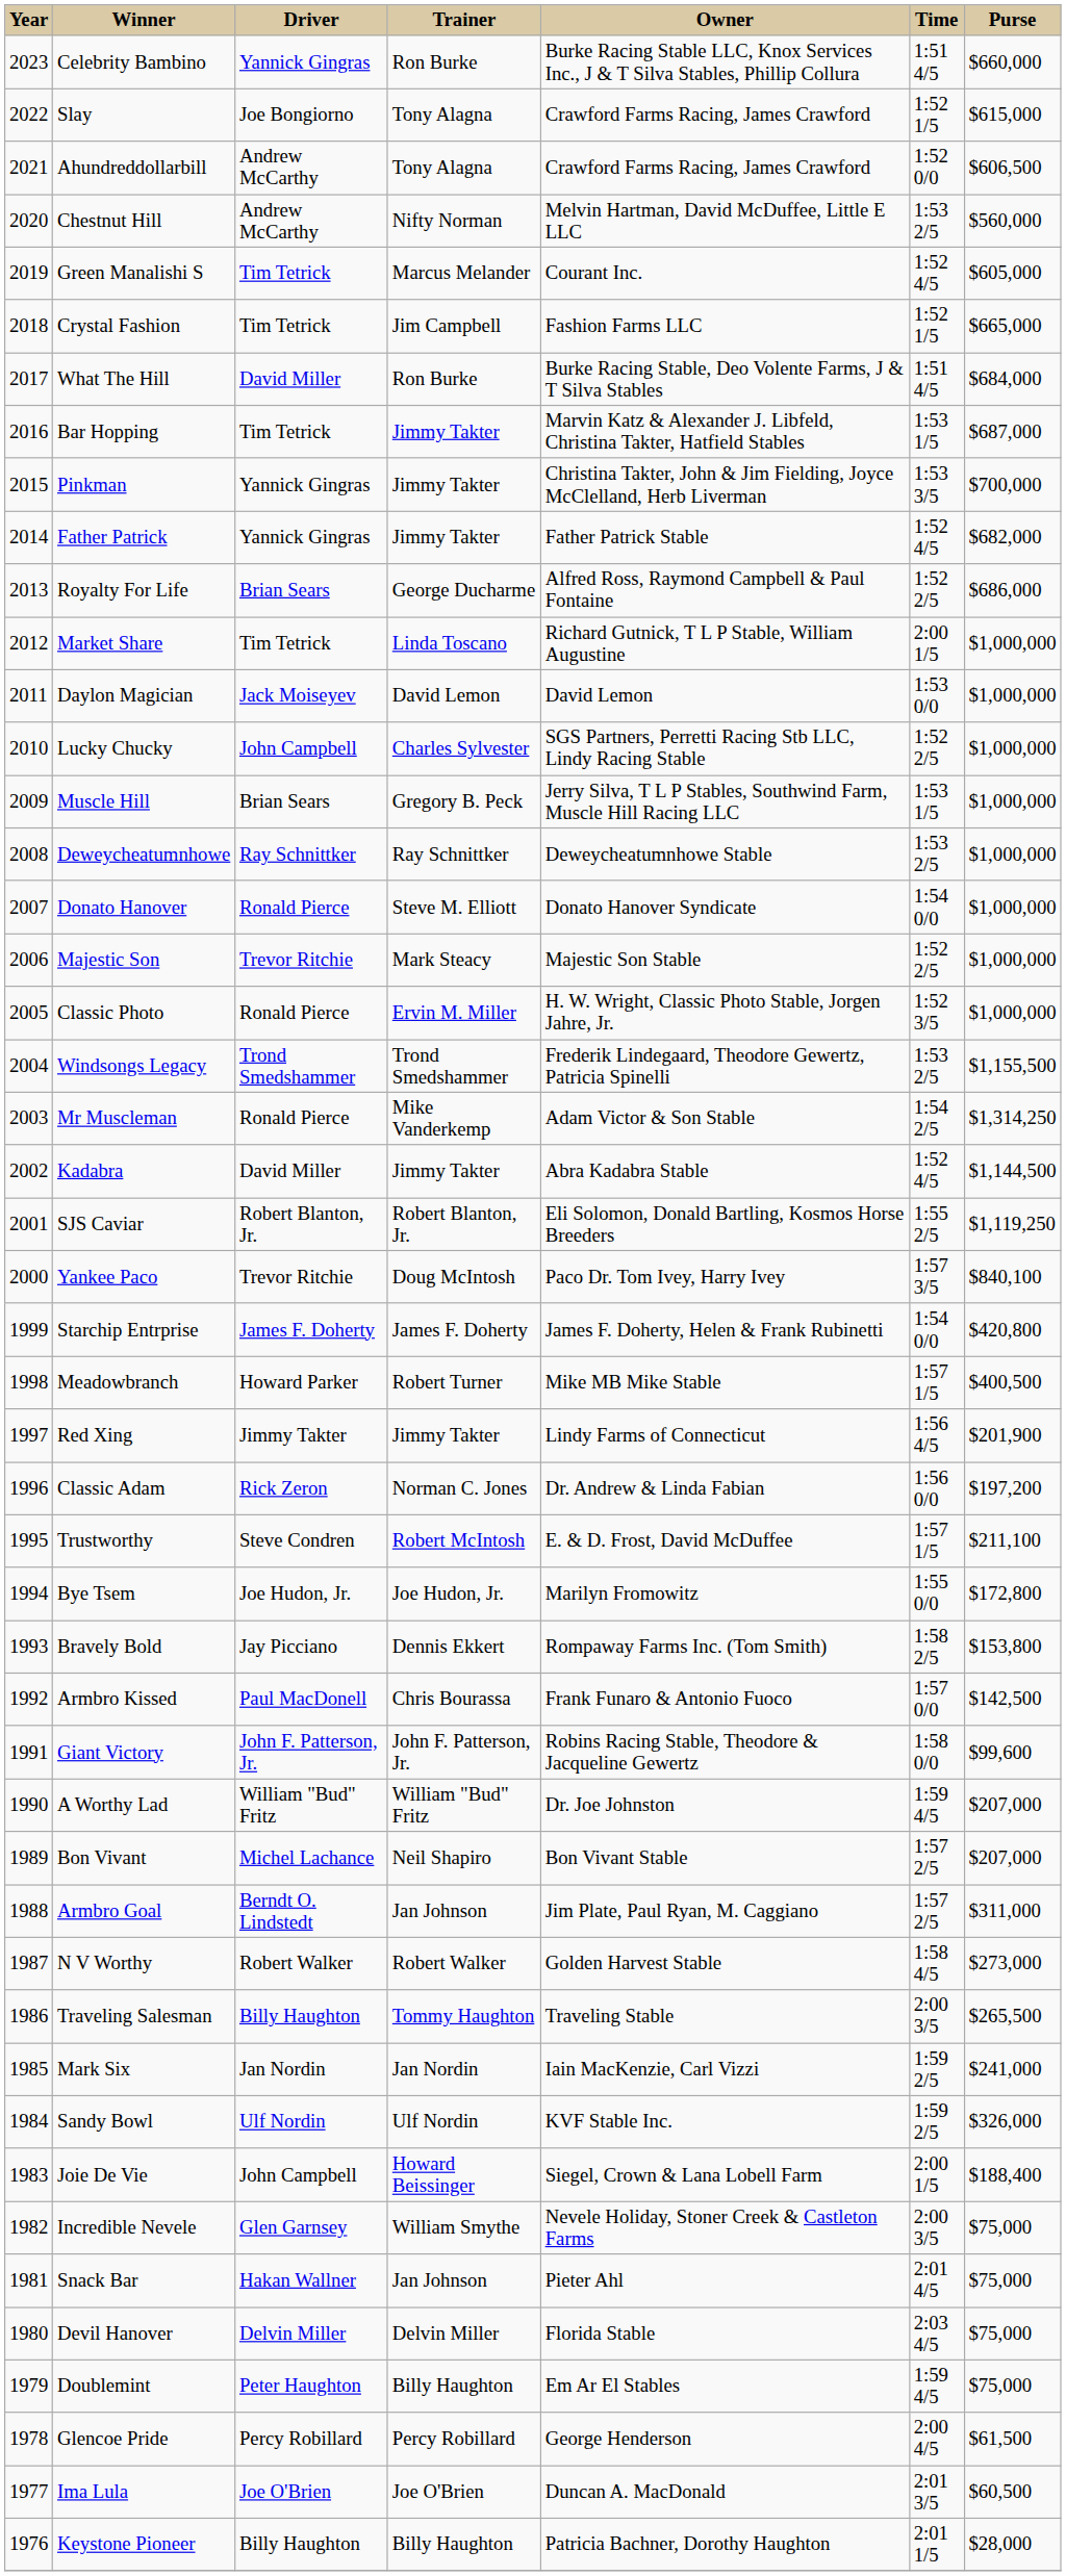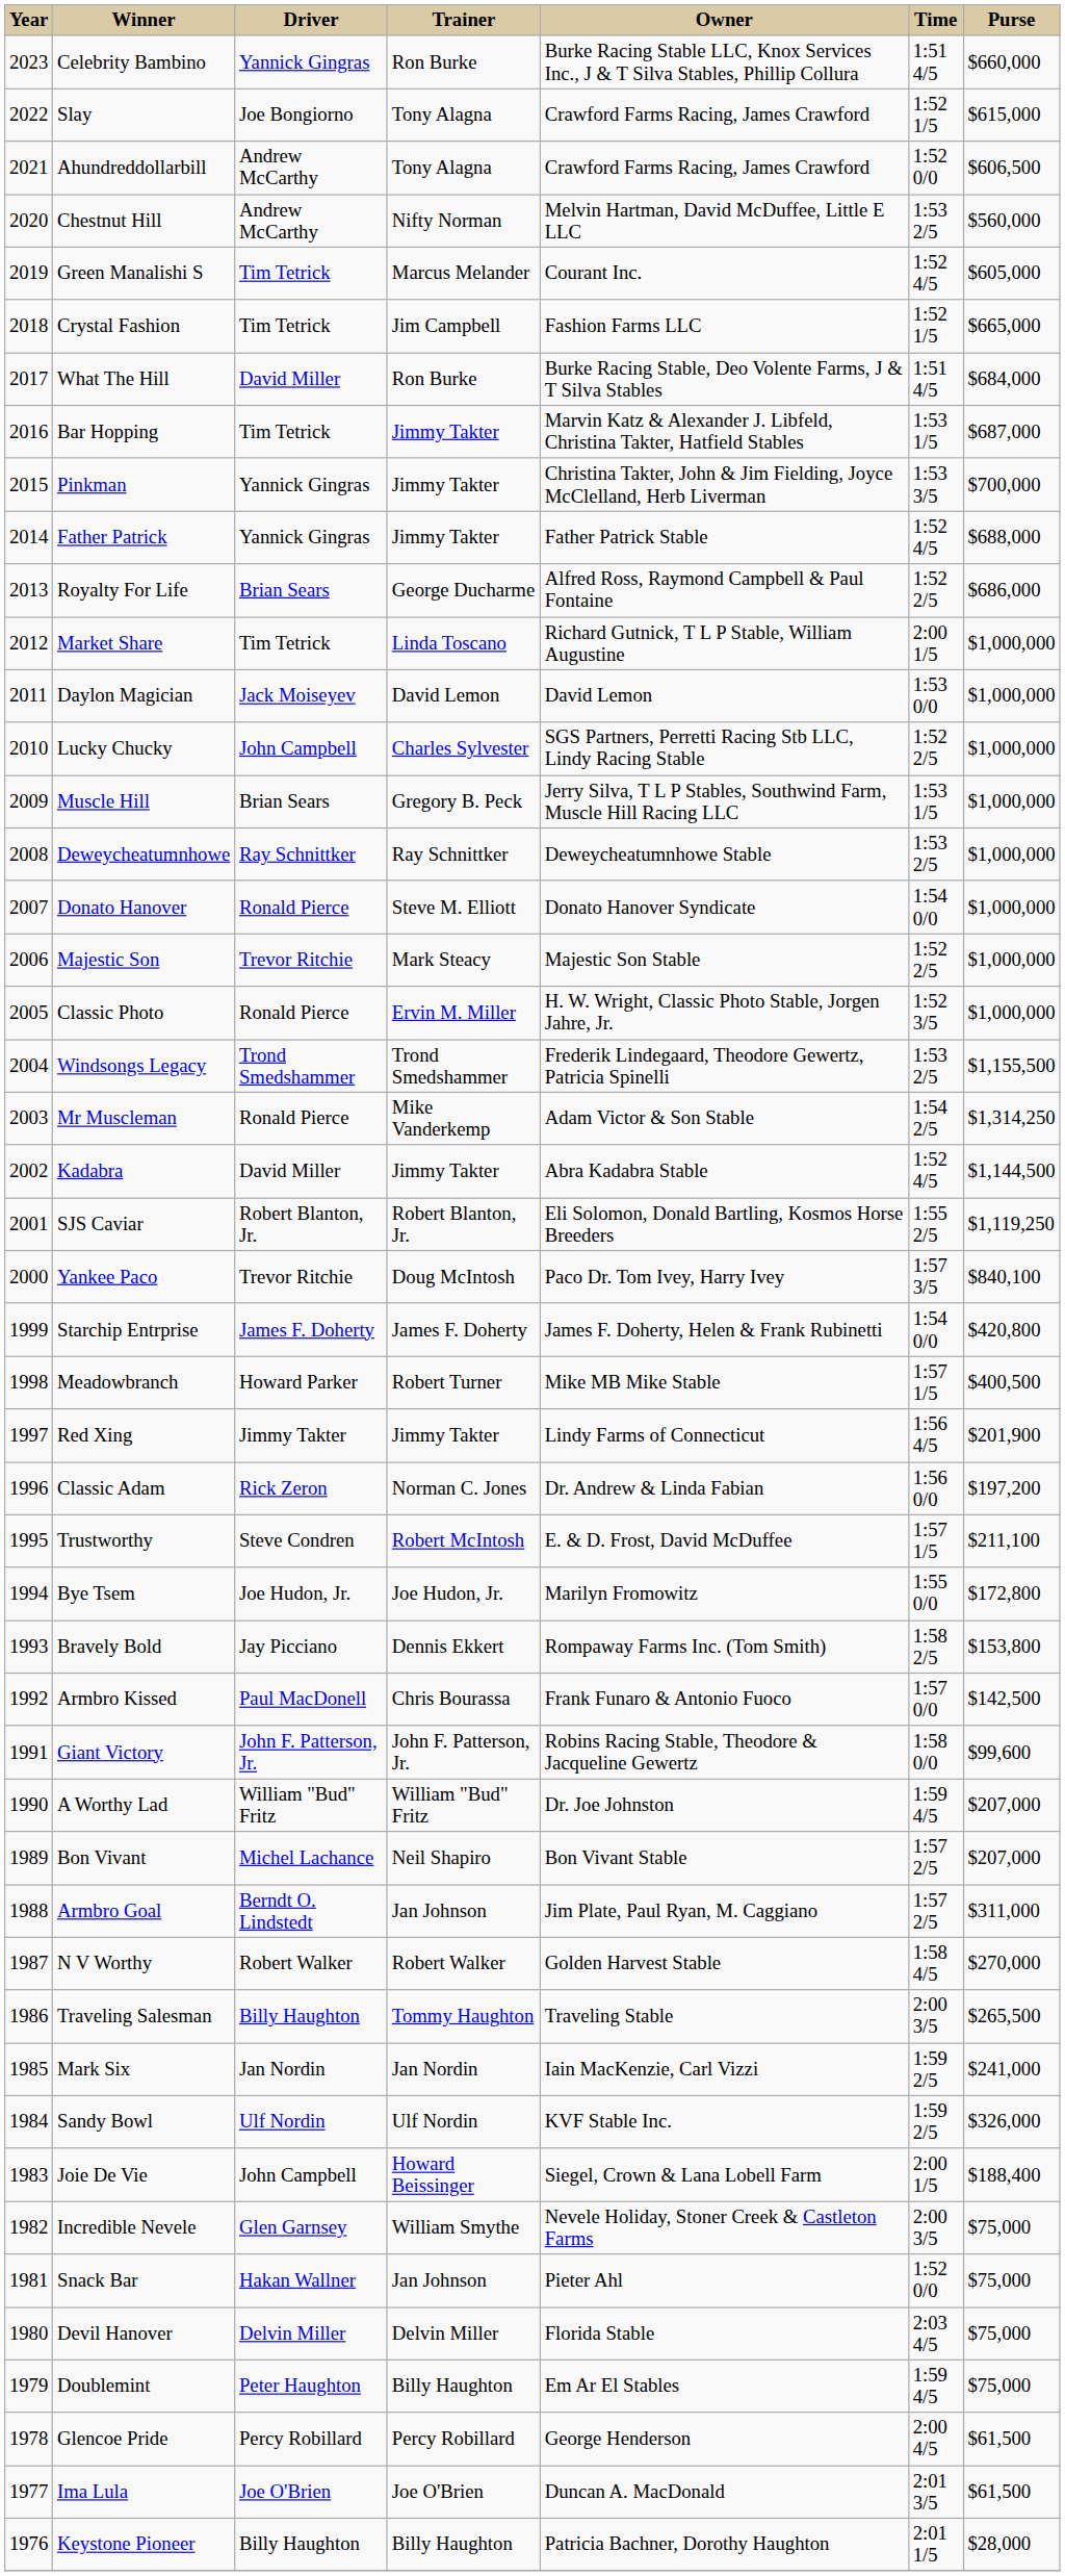 <table class="wikitable sortable">
 <tr>
 <th style="background-color:#DACAA5; width:25px">Year<br></th>
 <th style="background-color:#DACAA5; width:130px">Winner<br></th>
 <th style="background-color:#DACAA5; width:140px">Driver<br></th>
 <th style="background-color:#DACAA5; width:140px">Trainer<br></th>
 <th style="background-color:#DACAA5; width:440px">Owner<br></th>
 <th style="background-color:#DACAA5; width:40px">Time <br></th>
 <th style="background-color:#DACAA5; width:40px">Purse<br></th>
 </tr>
 <tr>
 <td>2023</td>
 <td>Celebrity Bambino</td>
 <td><a href='#'>Yannick Gingras</a></td>
 <td>Ron Burke</td>
 <td>Burke Racing Stable LLC, Knox Services Inc., J & T Silva Stables, Phillip Collura</td>
 <td>1:51 4/5</td>
 <td>$660,000</td>
 </tr>
 <tr>
 <td>2022</td>
 <td>Slay</td>
 <td>Joe Bongiorno</td>
 <td>Tony Alagna</td>
 <td>Crawford Farms Racing, James Crawford</td>
 <td>1:52 1/5</td>
 <td>$615,000</td>
 </tr>
 <tr>
 <td>2021</td>
 <td>Ahundreddollarbill</td>
 <td>Andrew McCarthy</td>
 <td>Tony Alagna</td>
 <td>Crawford Farms Racing, James Crawford</td>
 <td>1:52 0/0</td>
 <td>$606,500</td>
 </tr>
 <tr>
 <td>2020</td>
 <td>Chestnut Hill</td>
 <td>Andrew McCarthy</td>
 <td>Nifty Norman</td>
 <td>Melvin Hartman, David McDuffee, Little E LLC</td>
 <td>1:53 2/5</td>
 <td>$560,000</td>
 </tr>
 <tr>
 <td>2019</td>
 <td>Green Manalishi S</td>
 <td><a href='#'>Tim Tetrick</a></td>
 <td>Marcus Melander</td>
 <td>Courant Inc.</td>
 <td>1:52 4/5</td>
 <td>$605,000</td>
 </tr>
 <tr>
 <td>2018</td>
 <td>Crystal Fashion</td>
 <td>Tim Tetrick</td>
 <td>Jim Campbell</td>
 <td>Fashion Farms LLC</td>
 <td>1:52 1/5</td>
 <td>$665,000</td>
 </tr>
 <tr>
 <td>2017</td>
 <td>What The Hill</td>
 <td><a href='#'>David Miller</a></td>
 <td>Ron Burke</td>
 <td>Burke Racing Stable, Deo Volente Farms, J & T Silva Stables</td>
 <td>1:51 4/5</td>
 <td>$684,000</td>
 </tr>
 <tr>
 <td>2016</td>
 <td>Bar Hopping</td>
 <td>Tim Tetrick</td>
 <td><a href='#'>Jimmy Takter</a></td>
 <td>Marvin Katz & Alexander J. Libfeld, Christina Takter, Hatfield Stables</td>
 <td>1:53 1/5</td>
 <td>$687,000</td>
 </tr>
 <tr>
 <td>2015</td>
 <td><a href='#'>Pinkman</a></td>
 <td>Yannick Gingras</td>
 <td>Jimmy Takter</td>
 <td>Christina Takter, John & Jim Fielding, Joyce McClelland, Herb Liverman</td>
 <td>1:53 3/5</td>
 <td>$700,000</td>
 </tr>
 <tr>
 <td>2014</td>
 <td><a href='#'>Father Patrick</a></td>
 <td>Yannick Gingras</td>
 <td>Jimmy Takter</td>
 <td>Father Patrick Stable</td>
 <td>1:52 4/5</td>
-<td>$682,000</td>
+<td>$688,000</td>
 </tr>
 <tr>
 <td>2013</td>
 <td>Royalty For Life</td>
 <td><a href='#'>Brian Sears</a></td>
 <td>George Ducharme</td>
 <td>Alfred Ross, Raymond Campbell & Paul Fontaine</td>
 <td>1:52 2/5</td>
 <td>$686,000</td>
 </tr>
 <tr>
 <td>2012</td>
 <td><a href='#'>Market Share</a></td>
 <td>Tim Tetrick</td>
 <td><a href='#'>Linda Toscano</a></td>
 <td>Richard Gutnick, T L P Stable, William Augustine</td>
 <td>2:00 1/5</td>
 <td>$1,000,000</td>
 </tr>
 <tr>
 <td>2011</td>
 <td>Daylon Magician</td>
 <td><a href='#'>Jack Moiseyev</a></td>
 <td>David Lemon</td>
 <td>David Lemon</td>
 <td>1:53 0/0</td>
 <td>$1,000,000</td>
 </tr>
 <tr>
 <td>2010</td>
 <td>Lucky Chucky</td>
 <td><a href='#'>John Campbell</a></td>
 <td><a href='#'>Charles Sylvester</a></td>
 <td>SGS Partners, Perretti Racing Stb LLC, Lindy Racing Stable</td>
 <td>1:52 2/5</td>
 <td>$1,000,000</td>
 </tr>
 <tr>
 <td>2009</td>
 <td><a href='#'>Muscle Hill</a></td>
 <td>Brian Sears</td>
 <td>Gregory B. Peck</td>
 <td>Jerry Silva, T L P Stables, Southwind Farm, Muscle Hill Racing LLC</td>
 <td>1:53 1/5</td>
 <td>$1,000,000</td>
 </tr>
 <tr>
 <td>2008</td>
 <td><a href='#'>Deweycheatumnhowe</a></td>
 <td><a href='#'>Ray Schnittker</a></td>
 <td>Ray Schnittker</td>
 <td>Deweycheatumnhowe Stable</td>
 <td>1:53 2/5</td>
 <td>$1,000,000</td>
 </tr>
 <tr>
 <td>2007</td>
 <td><a href='#'>Donato Hanover</a></td>
 <td><a href='#'>Ronald Pierce</a></td>
 <td>Steve M. Elliott</td>
 <td>Donato Hanover Syndicate</td>
 <td>1:54 0/0</td>
 <td>$1,000,000</td>
 </tr>
 <tr>
 <td>2006</td>
 <td><a href='#'>Majestic Son</a></td>
 <td><a href='#'>Trevor Ritchie</a></td>
 <td>Mark Steacy</td>
 <td>Majestic Son Stable</td>
 <td>1:52 2/5</td>
 <td>$1,000,000</td>
 </tr>
 <tr>
 <td>2005</td>
 <td>Classic Photo</td>
 <td>Ronald Pierce</td>
 <td><a href='#'>Ervin M. Miller</a></td>
 <td>H. W. Wright, Classic Photo Stable, Jorgen Jahre, Jr.</td>
 <td>1:52 3/5</td>
 <td>$1,000,000</td>
 </tr>
 <tr>
 <td>2004</td>
 <td><a href='#'>Windsongs Legacy</a></td>
 <td><a href='#'>Trond Smedshammer</a></td>
 <td>Trond Smedshammer</td>
 <td>Frederik Lindegaard, Theodore Gewertz, Patricia Spinelli</td>
 <td>1:53 2/5</td>
 <td>$1,155,500</td>
 </tr>
 <tr>
 <td>2003</td>
 <td><a href='#'>Mr Muscleman</a></td>
 <td>Ronald Pierce</td>
 <td>Mike Vanderkemp</td>
 <td>Adam Victor & Son Stable</td>
 <td>1:54 2/5</td>
 <td>$1,314,250</td>
 </tr>
 <tr>
 <td>2002</td>
 <td><a href='#'>Kadabra</a></td>
 <td>David Miller</td>
 <td>Jimmy Takter</td>
 <td>Abra Kadabra Stable</td>
 <td>1:52 4/5</td>
 <td>$1,144,500</td>
 </tr>
 <tr>
 <td>2001</td>
 <td>SJS Caviar</td>
 <td>Robert Blanton, Jr.</td>
 <td>Robert Blanton, Jr.</td>
 <td>Eli Solomon, Donald Bartling, Kosmos Horse Breeders</td>
 <td>1:55 2/5</td>
 <td>$1,119,250</td>
 </tr>
 <tr>
 <td>2000</td>
 <td><a href='#'>Yankee Paco</a></td>
 <td>Trevor Ritchie</td>
 <td>Doug McIntosh</td>
 <td>Paco Dr. Tom Ivey, Harry Ivey</td>
 <td>1:57 3/5</td>
 <td>$840,100</td>
 </tr>
 <tr>
 <td>1999</td>
 <td>Starchip Entrprise</td>
 <td><a href='#'>James F. Doherty</a></td>
 <td>James F. Doherty</td>
 <td>James F. Doherty, Helen & Frank Rubinetti</td>
 <td>1:54 0/0</td>
 <td>$420,800</td>
 </tr>
 <tr>
 <td>1998</td>
 <td>Meadowbranch</td>
 <td>Howard Parker</td>
 <td>Robert Turner</td>
 <td>Mike MB Mike Stable</td>
 <td>1:57 1/5</td>
 <td>$400,500</td>
 </tr>
 <tr>
 <td>1997</td>
 <td>Red Xing</td>
 <td>Jimmy Takter</td>
 <td>Jimmy Takter</td>
 <td>Lindy Farms of Connecticut</td>
 <td>1:56 4/5</td>
 <td>$201,900</td>
 </tr>
 <tr>
 <td>1996</td>
 <td>Classic Adam</td>
 <td><a href='#'>Rick Zeron</a></td>
 <td>Norman C. Jones</td>
 <td>Dr. Andrew & Linda Fabian</td>
 <td>1:56 0/0</td>
 <td>$197,200</td>
 </tr>
 <tr>
 <td>1995</td>
 <td>Trustworthy</td>
 <td>Steve Condren</td>
 <td><a href='#'>Robert McIntosh</a></td>
 <td>E. & D. Frost, David McDuffee</td>
 <td>1:57 1/5</td>
 <td>$211,100</td>
 </tr>
 <tr>
 <td>1994</td>
 <td>Bye Tsem</td>
 <td>Joe Hudon, Jr.</td>
 <td>Joe Hudon, Jr.</td>
 <td>Marilyn Fromowitz</td>
 <td>1:55 0/0</td>
 <td>$172,800</td>
 </tr>
 <tr>
 <td>1993</td>
 <td>Bravely Bold</td>
 <td>Jay Picciano</td>
 <td>Dennis Ekkert</td>
 <td>Rompaway Farms Inc. (Tom Smith)</td>
 <td>1:58 2/5</td>
 <td>$153,800</td>
 </tr>
 <tr>
 <td>1992</td>
 <td>Armbro Kissed</td>
 <td><a href='#'>Paul MacDonell</a></td>
 <td>Chris Bourassa</td>
 <td>Frank Funaro & Antonio Fuoco</td>
 <td>1:57 0/0</td>
 <td>$142,500</td>
 </tr>
 <tr>
 <td>1991</td>
 <td><a href='#'>Giant Victory</a></td>
 <td><a href='#'>John F. Patterson, Jr.</a></td>
 <td>John F. Patterson, Jr.</td>
 <td>Robins Racing Stable, Theodore & Jacqueline Gewertz</td>
 <td>1:58 0/0</td>
 <td>$99,600</td>
 </tr>
 <tr>
 <td>1990</td>
 <td>A Worthy Lad</td>
 <td>William "Bud" Fritz</td>
 <td>William "Bud" Fritz</td>
 <td>Dr. Joe Johnston</td>
 <td>1:59 4/5</td>
 <td>$207,000</td>
 </tr>
 <tr>
 <td>1989</td>
 <td>Bon Vivant</td>
 <td><a href='#'>Michel Lachance</a></td>
 <td>Neil Shapiro</td>
 <td>Bon Vivant Stable</td>
 <td>1:57 2/5</td>
 <td>$207,000</td>
 </tr>
 <tr>
 <td>1988</td>
 <td><a href='#'>Armbro Goal</a></td>
 <td><a href='#'>Berndt O. Lindstedt</a></td>
 <td>Jan Johnson</td>
 <td>Jim Plate, Paul Ryan, M. Caggiano</td>
 <td>1:57 2/5</td>
 <td>$311,000</td>
 </tr>
 <tr>
 <td>1987</td>
 <td>N V Worthy</td>
 <td>Robert Walker</td>
 <td>Robert Walker</td>
 <td>Golden Harvest Stable</td>
 <td>1:58 4/5</td>
-<td>$273,000</td>
+<td>$270,000</td>
 </tr>
 <tr>
 <td>1986</td>
 <td>Traveling Salesman</td>
 <td><a href='#'>Billy Haughton</a></td>
 <td><a href='#'>Tommy Haughton</a></td>
 <td>Traveling Stable</td>
 <td>2:00 3/5</td>
 <td>$265,500</td>
 </tr>
 <tr>
 <td>1985</td>
 <td>Mark Six</td>
 <td>Jan Nordin</td>
 <td>Jan Nordin</td>
 <td>Iain MacKenzie, Carl Vizzi</td>
 <td>1:59 2/5</td>
 <td>$241,000</td>
 </tr>
 <tr>
 <td>1984</td>
 <td>Sandy Bowl</td>
 <td><a href='#'>Ulf Nordin</a></td>
 <td>Ulf Nordin</td>
 <td>KVF Stable Inc.</td>
 <td>1:59 2/5</td>
 <td>$326,000</td>
 </tr>
 <tr>
 <td>1983</td>
 <td>Joie De Vie</td>
 <td>John Campbell</td>
 <td><a href='#'>Howard Beissinger</a></td>
 <td>Siegel, Crown & Lana Lobell Farm</td>
 <td>2:00 1/5</td>
 <td>$188,400</td>
 </tr>
 <tr>
 <td>1982</td>
 <td>Incredible Nevele</td>
 <td><a href='#'>Glen Garnsey</a></td>
 <td>William Smythe</td>
 <td>Nevele Holiday, Stoner Creek & <a href='#'>Castleton Farms</a></td>
 <td>2:00 3/5</td>
 <td>$75,000</td>
 </tr>
 <tr>
 <td>1981</td>
 <td>Snack Bar</td>
 <td><a href='#'>Hakan Wallner</a></td>
 <td>Jan Johnson</td>
 <td>Pieter Ahl</td>
-<td>2:01 4/5</td>
+<td>1:52 0/0</td>
 <td>$75,000</td>
 </tr>
 <tr>
 <td>1980</td>
 <td>Devil Hanover</td>
 <td><a href='#'>Delvin Miller</a></td>
 <td>Delvin Miller</td>
 <td>Florida Stable</td>
 <td>2:03 4/5</td>
 <td>$75,000</td>
 </tr>
 <tr>
 <td>1979</td>
 <td>Doublemint</td>
 <td><a href='#'>Peter Haughton</a></td>
 <td>Billy Haughton</td>
 <td>Em Ar El Stables</td>
 <td>1:59 4/5</td>
 <td>$75,000</td>
 </tr>
 <tr>
 <td>1978</td>
 <td>Glencoe Pride</td>
 <td>Percy Robillard</td>
 <td>Percy Robillard</td>
 <td>George Henderson</td>
 <td>2:00 4/5</td>
 <td>$61,500</td>
 </tr>
 <tr>
 <td>1977</td>
 <td><a href='#'>Ima Lula</a></td>
 <td><a href='#'>Joe O'Brien</a></td>
 <td>Joe O'Brien</td>
 <td>Duncan A. MacDonald</td>
 <td>2:01 3/5</td>
-<td>$60,500</td>
+<td>$61,500</td>
 </tr>
 <tr>
 <td>1976</td>
 <td><a href='#'>Keystone Pioneer</a></td>
 <td>Billy Haughton</td>
 <td>Billy Haughton</td>
 <td>Patricia Bachner, Dorothy Haughton</td>
 <td>2:01 1/5</td>
 <td>$28,000</td>
 </tr>
 <tr>
 </tr>
 </table>
